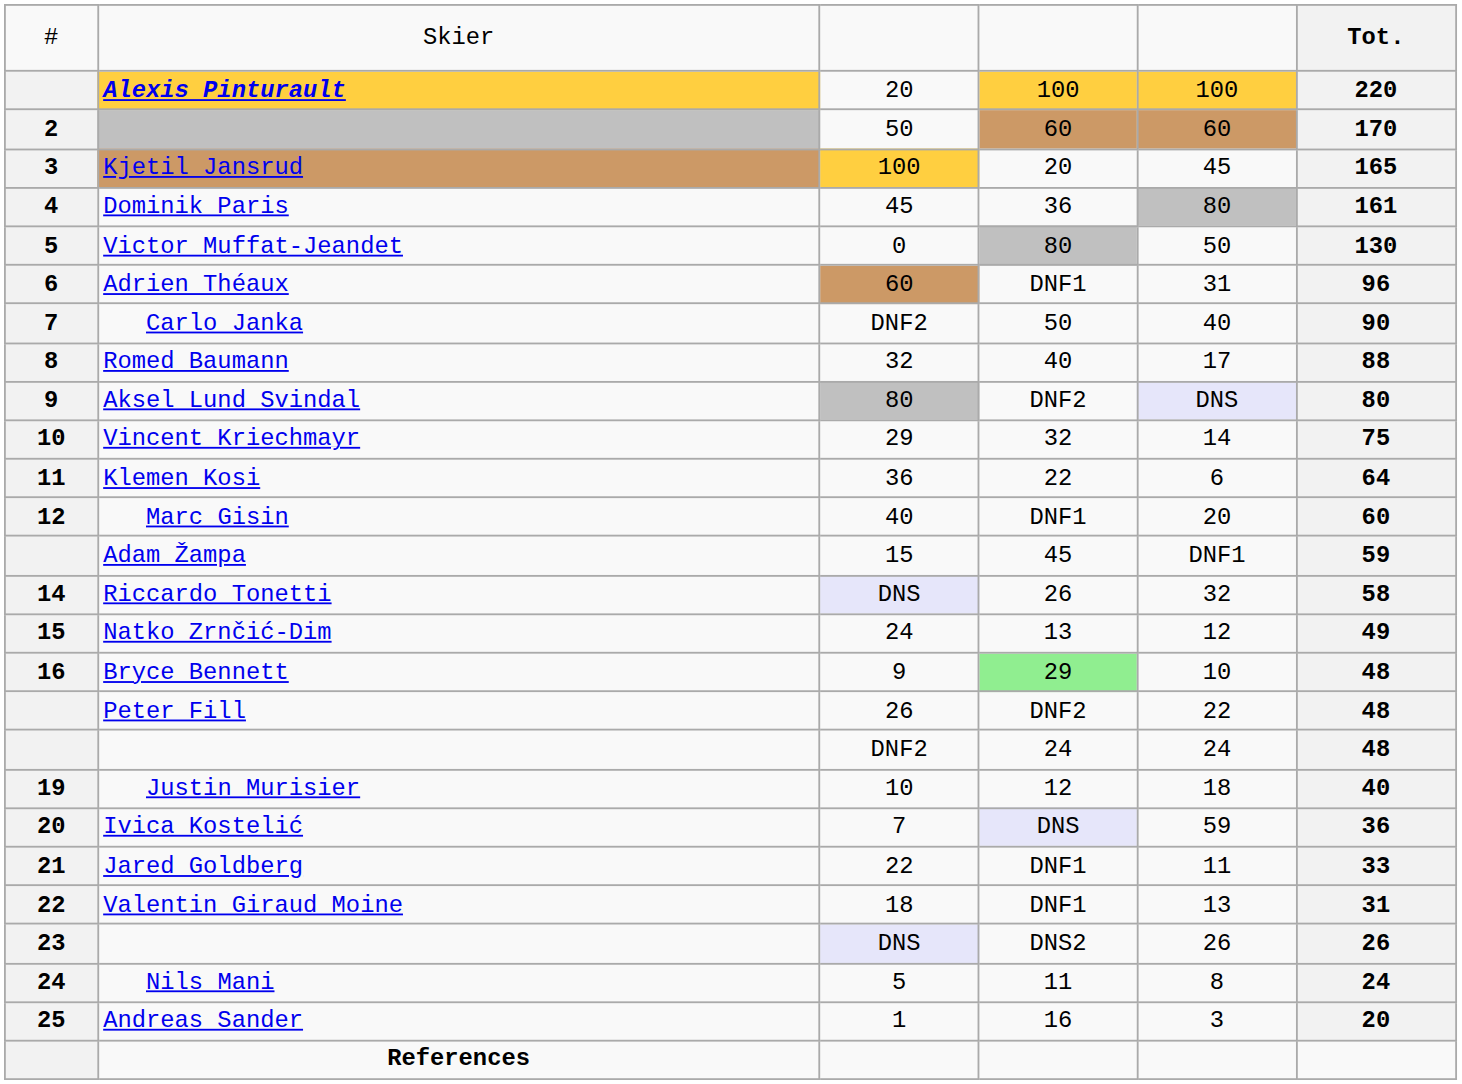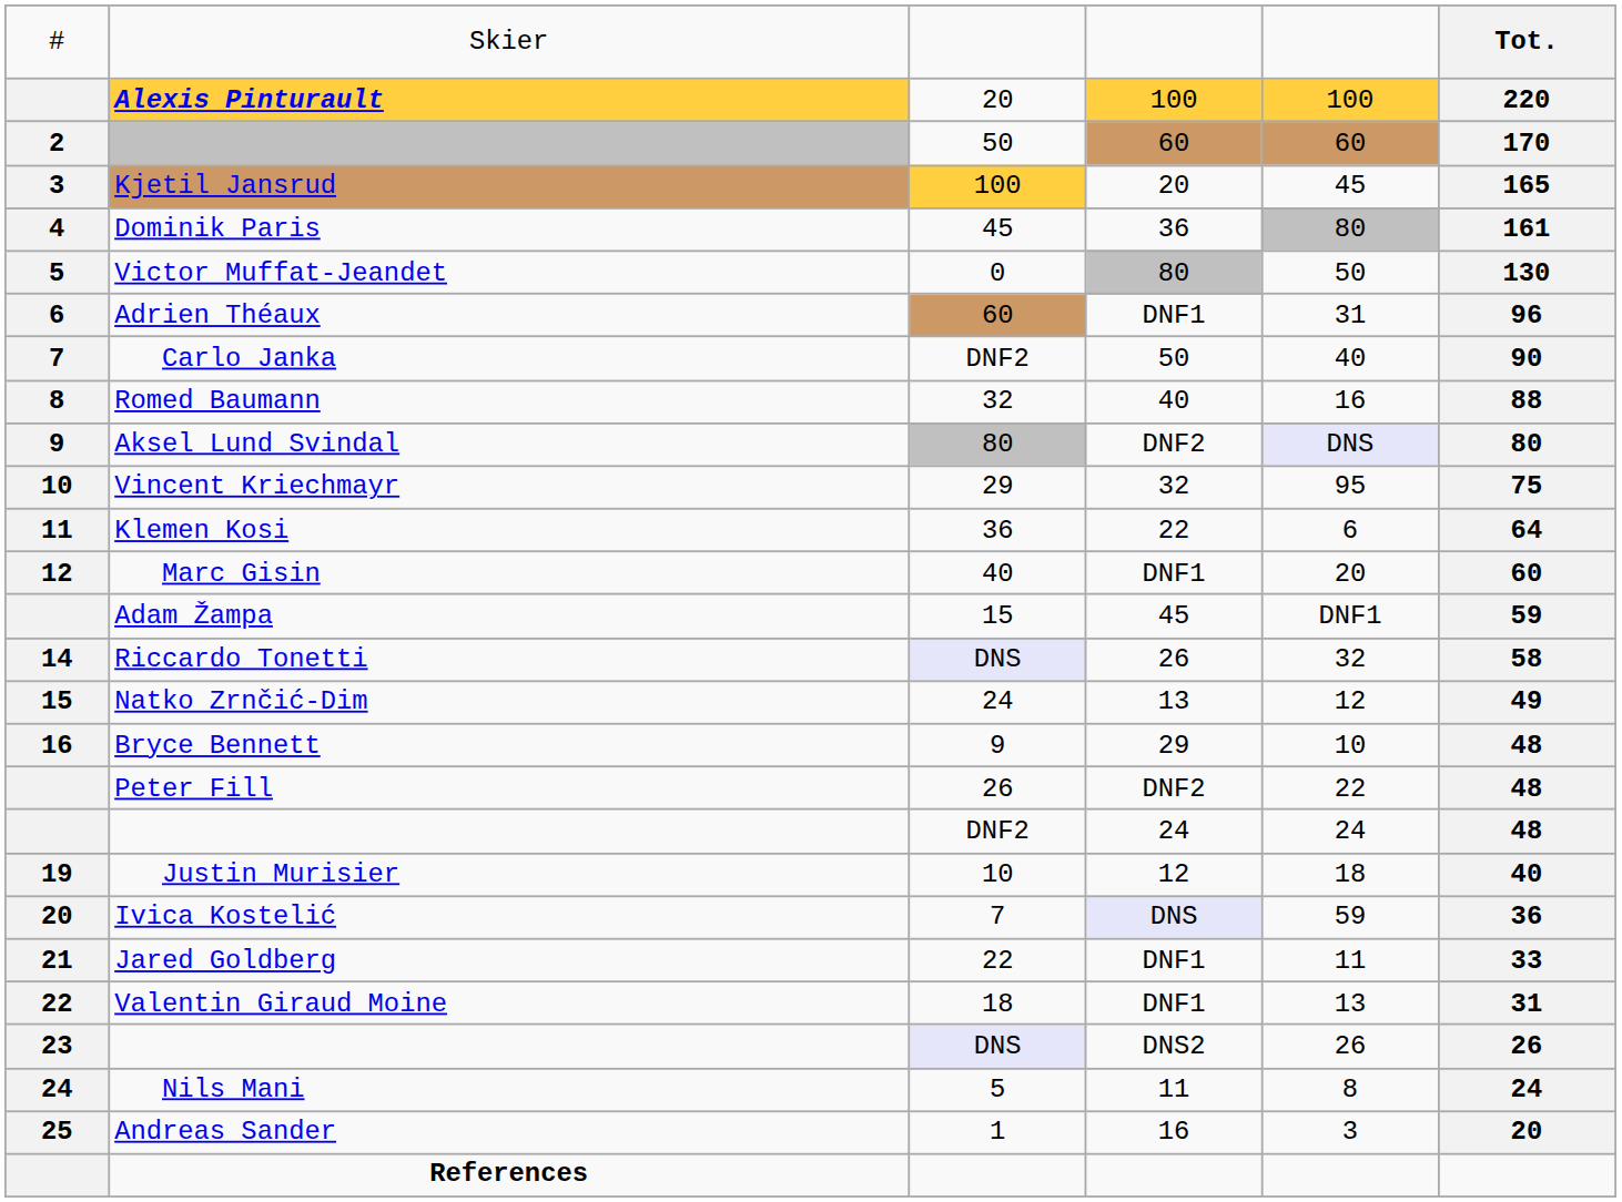 <table class="wikitable" width=40% style="font-size:100%; text-align:center;">
 <tr>
 <td>#</td>
 <td>Skier</td>
 <td><br>   </td>
 <td><br> </td>
 <td><br> </td>
 <th>Tot.</th>
 </tr>
 <tr>
 <th></th>
 <td align=left bgcolor=ffcf40> <strong><em><a href='#'>Alexis Pinturault</a></em></strong></td>
 <td>20</td>
 <td bgcolor=ffcf40>100</td>
 <td bgcolor=ffcf40>100</td>
 <th>220</th>
 </tr>
 <tr>
 <th>2</th>
 <td align=left bgcolor=c0c0c0></td>
 <td>50</td>
 <td bgcolor=cc9966>60</td>
 <td bgcolor=cc9966>60</td>
 <th>170</th>
 </tr>
 <tr>
 <th>3</th>
 <td align=left bgcolor=cc9966> <a href='#'>Kjetil Jansrud</a></td>
 <td bgcolor=ffcf40>100</td>
 <td>20</td>
 <td>45</td>
 <th>165</th>
 </tr>
 <tr>
 <th>4</th>
 <td align=left> <a href='#'>Dominik Paris</a></td>
 <td>45</td>
 <td>36</td>
 <td bgcolor=c0c0c0>80</td>
 <th>161</th>
 </tr>
 <tr>
 <th>5</th>
 <td align=left> <a href='#'>Victor Muffat-Jeandet</a></td>
 <td>0</td>
 <td bgcolor=c0c0c0>80</td>
 <td>50</td>
 <th>130</th>
 </tr>
 <tr>
 <th>6</th>
 <td align=left> <a href='#'>Adrien Théaux</a></td>
 <td bgcolor=cc9966>60</td>
 <td>DNF1</td>
 <td>31</td>
 <th>96</th>
 </tr>
 <tr>
 <th>7</th>
 <td align=left>   <a href='#'>Carlo Janka</a></td>
 <td>DNF2</td>
 <td>50</td>
 <td>40</td>
 <th>90</th>
 </tr>
 <tr>
 <th>8</th>
 <td align=left> <a href='#'>Romed Baumann</a></td>
 <td>32</td>
 <td>40</td>
-<td>17</td>
+<td>16</td>
 <th>88</th>
 </tr>
 <tr>
 <th>9</th>
 <td align=left> <a href='#'>Aksel Lund Svindal</a></td>
 <td bgcolor=c0c0c0>80</td>
 <td>DNF2</td>
 <td bgcolor=lavender>DNS</td>
 <th>80</th>
 </tr>
 <tr>
 <th>10</th>
 <td align=left> <a href='#'>Vincent Kriechmayr</a></td>
 <td>29</td>
 <td>32</td>
-<td>14</td>
+<td>95</td>
 <th>75</th>
 </tr>
 <tr>
 <th>11</th>
 <td align=left> <a href='#'>Klemen Kosi</a></td>
 <td>36</td>
 <td>22</td>
 <td>6</td>
 <th>64</th>
 </tr>
 <tr>
 <th>12</th>
 <td align=left>   <a href='#'>Marc Gisin</a></td>
 <td>40</td>
 <td>DNF1</td>
 <td>20</td>
 <th>60</th>
 </tr>
 <tr>
 <th></th>
 <td align=left> <a href='#'>Adam Žampa</a></td>
 <td>15</td>
 <td>45</td>
 <td>DNF1</td>
 <th>59</th>
 </tr>
 <tr>
 <th>14</th>
 <td align=left> <a href='#'>Riccardo Tonetti</a></td>
 <td bgcolor=lavender>DNS</td>
 <td>26</td>
 <td>32</td>
 <th>58</th>
 </tr>
 <tr>
 <th>15</th>
 <td align=left> <a href='#'>Natko Zrnčić-Dim</a></td>
 <td>24</td>
 <td>13</td>
 <td>12</td>
 <th>49</th>
 </tr>
 <tr>
 <th>16</th>
 <td align=left> <a href='#'>Bryce Bennett</a></td>
 <td>9</td>
-<td style="background: lightgreen;">29</td>
+<td>29</td>
 <td>10</td>
 <th>48</th>
 </tr>
 <tr>
 <th></th>
 <td align=left> <a href='#'>Peter Fill</a></td>
 <td>26</td>
 <td>DNF2</td>
 <td>22</td>
 <th>48</th>
 </tr>
 <tr>
 <th></th>
 <td align=left></td>
 <td>DNF2</td>
 <td>24</td>
 <td>24</td>
 <th>48</th>
 </tr>
 <tr>
 <th>19</th>
 <td align=left>   <a href='#'>Justin Murisier</a></td>
 <td>10</td>
 <td>12</td>
 <td>18</td>
 <th>40</th>
 </tr>
 <tr>
 <th>20</th>
 <td align=left> <a href='#'>Ivica Kostelić</a></td>
 <td>7</td>
 <td bgcolor=lavender>DNS</td>
 <td>59</td>
 <th>36</th>
 </tr>
 <tr>
 <th>21</th>
 <td align=left> <a href='#'>Jared Goldberg</a></td>
 <td>22</td>
 <td>DNF1</td>
 <td>11</td>
 <th>33</th>
 </tr>
 <tr>
 <th>22</th>
 <td align=left> <a href='#'>Valentin Giraud Moine</a></td>
 <td>18</td>
 <td>DNF1</td>
 <td>13</td>
 <th>31</th>
 </tr>
 <tr>
 <th>23</th>
 <td align=left></td>
 <td bgcolor=lavender>DNS</td>
 <td>DNS2</td>
 <td>26</td>
 <th>26</th>
 </tr>
 <tr>
 <th>24</th>
 <td align=left>   <a href='#'>Nils Mani</a></td>
 <td>5</td>
 <td>11</td>
 <td>8</td>
 <th>24</th>
 </tr>
 <tr>
 <th>25</th>
 <td align=left> <a href='#'>Andreas Sander</a></td>
 <td>1</td>
 <td>16</td>
 <td>3</td>
 <th>20</th>
 </tr>
 <tr>
 <th></th>
 <td align=center><strong>References</strong></td>
 <td></td>
 <td></td>
 <td></td>
 </tr>
 </table>
